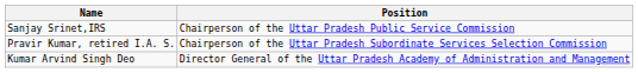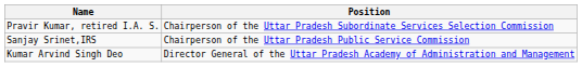 <table class="wikitable">
 <tr>
 <th>Name</th>
 <th>Position</th>
 </tr>
 <tr>
+<td>Pravir Kumar, retired I.A. S.</td>
+<td>Chairperson of the <a href='#'>Uttar Pradesh Subordinate Services Selection Commission</a></td>
+</tr>
+<tr>
 <td>Sanjay Srinet,IRS</td>
 <td>Chairperson of the <a href='#'>Uttar Pradesh Public Service Commission</a></td>
-</tr>
-<tr>
-<td>Pravir Kumar, retired I.A. S.</td>
-<td>Chairperson of the <a href='#'>Uttar Pradesh Subordinate Services Selection Commission</a></td>
 </tr>
 <tr>
 <td>Kumar Arvind Singh Deo</td>
 <td>Director General of the <a href='#'>Uttar Pradesh Academy of Administration and Management</a></td>
 </tr>
 </table>
